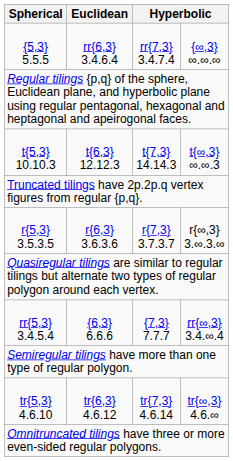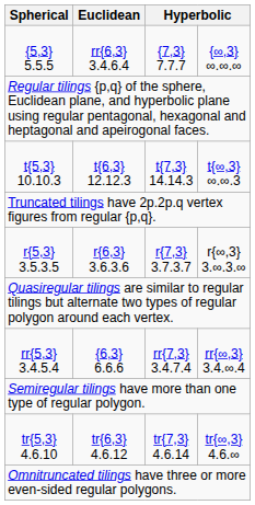 <table class=wikitable align=right width=300>
 <tr>
 <th>Spherical</th>
 <th>Euclidean</th>
 <th colspan=4>Hyperbolic</th>
 </tr>
 <tr align=center>
 <td><br><a href='#'>{5,3}</a><br>5.5.5<br></td>
 <td><br><a href='#'>rr{6,3}</a><br>3.4.6.4<br></td>
-<td><br><a href='#'>rr{7,3}</a><br>3.4.7.4<br></td>
+<td><br><a href='#'>{7,3}</a><br>7.7.7<br></td>
 <td><br><a href='#'>{∞,3}</a><br>∞.∞.∞<br></td>
 </tr>
 <tr>
 <td colspan=4><em><a href='#'>Regular tilings</a></em> {p,q} of the sphere, Euclidean plane, and hyperbolic plane using regular pentagonal, hexagonal and heptagonal and apeirogonal faces.</td>
 </tr>
 <tr align=center>
 <td><br><a href='#'>t{5,3}</a><br>10.10.3<br></td>
 <td><br><a href='#'>t{6,3}</a><br>12.12.3<br></td>
 <td><br><a href='#'>t{7,3}</a><br>14.14.3<br></td>
 <td><br><a href='#'>t{∞,3}</a><br>∞.∞.3<br></td>
 </tr>
 <tr>
 <td colspan=4><a href='#'>Truncated tilings</a> have 2p.2p.q vertex figures from regular {p,q}.</td>
 </tr>
 <tr align=center>
 <td><br><a href='#'>r{5,3}</a><br>3.5.3.5<br></td>
 <td><br><a href='#'>r{6,3}</a><br>3.6.3.6<br></td>
 <td><br><a href='#'>r{7,3}</a><br>3.7.3.7<br></td>
 <td><br>r{∞,3}<br>3.∞.3.∞<br></td>
 </tr>
 <tr>
 <td colspan=4><em><a href='#'>Quasiregular tilings</a></em> are similar to regular tilings but alternate two types of regular polygon around each vertex.</td>
 </tr>
 <tr align=center>
 <td><br><a href='#'>rr{5,3}</a><br>3.4.5.4<br></td>
 <td><br><a href='#'>{6,3}</a><br>6.6.6<br></td>
-<td><br><a href='#'>{7,3}</a><br>7.7.7<br></td>
+<td><br><a href='#'>rr{7,3}</a><br>3.4.7.4<br></td>
 <td><br><a href='#'>rr{∞,3}</a><br>3.4.∞.4<br></td>
 </tr>
 <tr>
 <td colspan=4><em><a href='#'>Semiregular tilings</a></em> have more than one type of regular polygon.</td>
 </tr>
 <tr align=center>
 <td><br><a href='#'>tr{5,3}</a><br>4.6.10<br></td>
 <td><br><a href='#'>tr{6,3}</a><br>4.6.12<br></td>
 <td><br><a href='#'>tr{7,3}</a><br>4.6.14<br></td>
 <td><br><a href='#'>tr{∞,3}</a><br>4.6.∞<br></td>
 </tr>
 <tr>
 <td colspan=4><em><a href='#'>Omnitruncated tilings</a></em> have three or more even-sided regular polygons.</td>
 </tr>
 </table>
